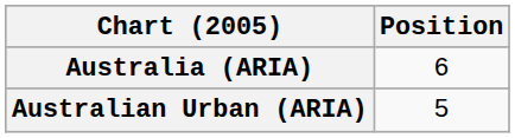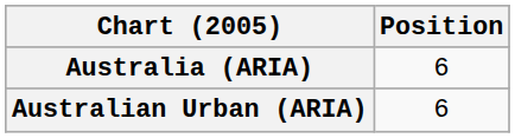 <table class="wikitable plainrowheaders" style="text-align:center">
 <tr>
 <th>Chart (2005)</th>
 <th>Position</th>
 </tr>
 <tr>
 <th scope="row">Australia (ARIA)</th>
 <td>6</td>
 </tr>
 <tr>
 <th scope="row">Australian Urban (ARIA)</th>
-<td>5</td>
+<td>6</td>
 </tr>
 </table>
